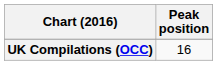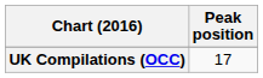 <table class="wikitable sortable plainrowheaders" style="text-align:center">
 <tr>
 <th scope="col">Chart (2016)</th>
 <th scope="col">Peak<br> position</th>
 </tr>
 <tr>
 </tr>
 <tr>
 </tr>
 <tr>
 </tr>
 <tr>
 <th scope="row">UK Compilations (<a href='#'>OCC</a>)</th>
-<td>16</td>
+<td>17</td>
 </tr>
 </table>
